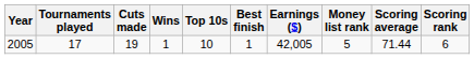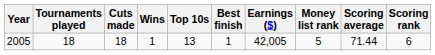 <table class="wikitable" style="text-align:center; font-size: 95%;">
 <tr>
 <th>Year</th>
 <th>Tournaments <br>played</th>
 <th>Cuts <br>made</th>
 <th>Wins</th>
 <th>Top 10s</th>
 <th>Best <br>finish</th>
 <th>Earnings<br>(<a href='#'>$</a>)</th>
 <th>Money <br>list rank</th>
 <th>Scoring <br>average</th>
 <th>Scoring <br>rank</th>
 </tr>
 <tr>
 <td>2005</td>
-<td>17</td>
-<td>19</td>
+<td>18</td>
+<td>18</td>
 <td>1</td>
-<td>10</td>
+<td>13</td>
 <td>1</td>
 <td>42,005</td>
 <td>5</td>
 <td>71.44</td>
 <td>6</td>
 </tr>
 </table>
